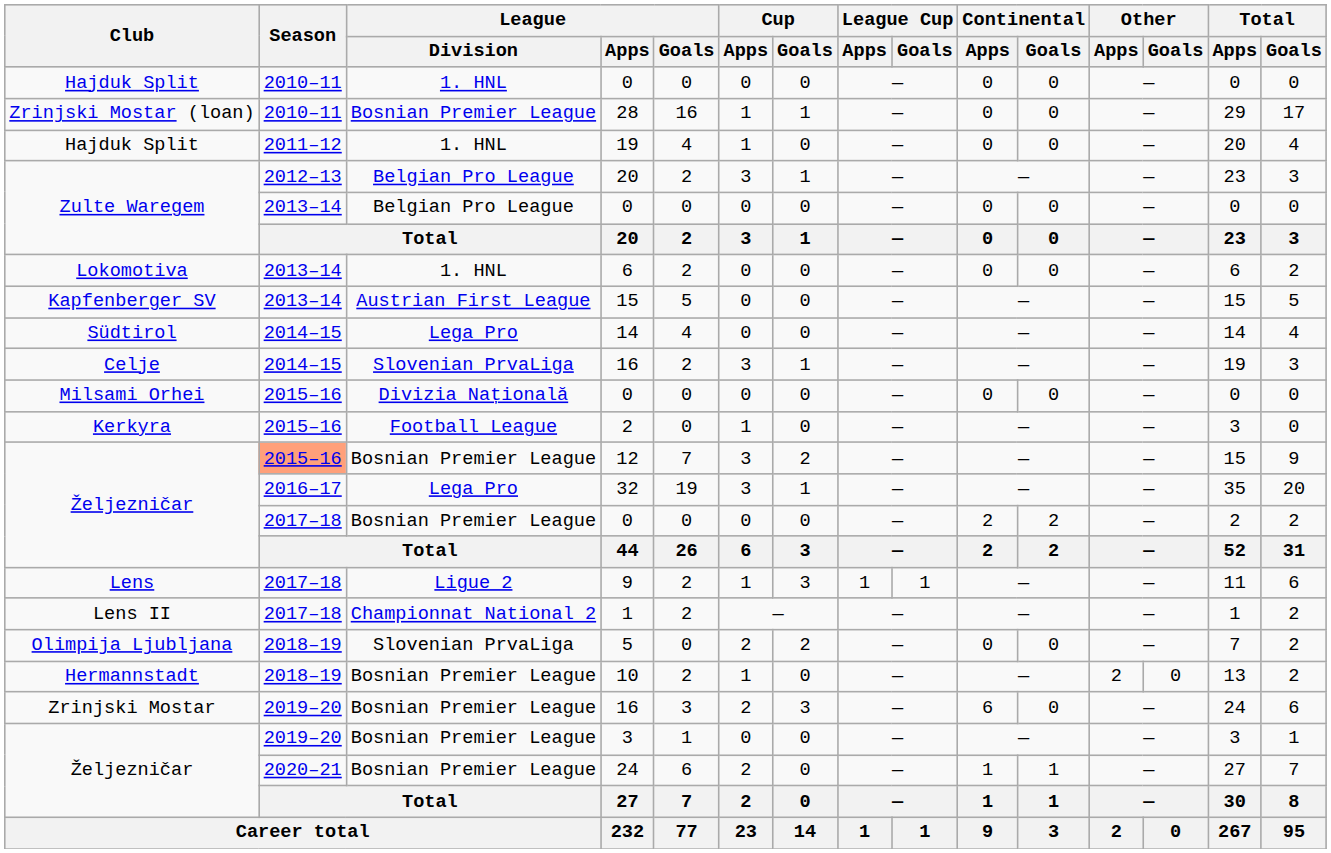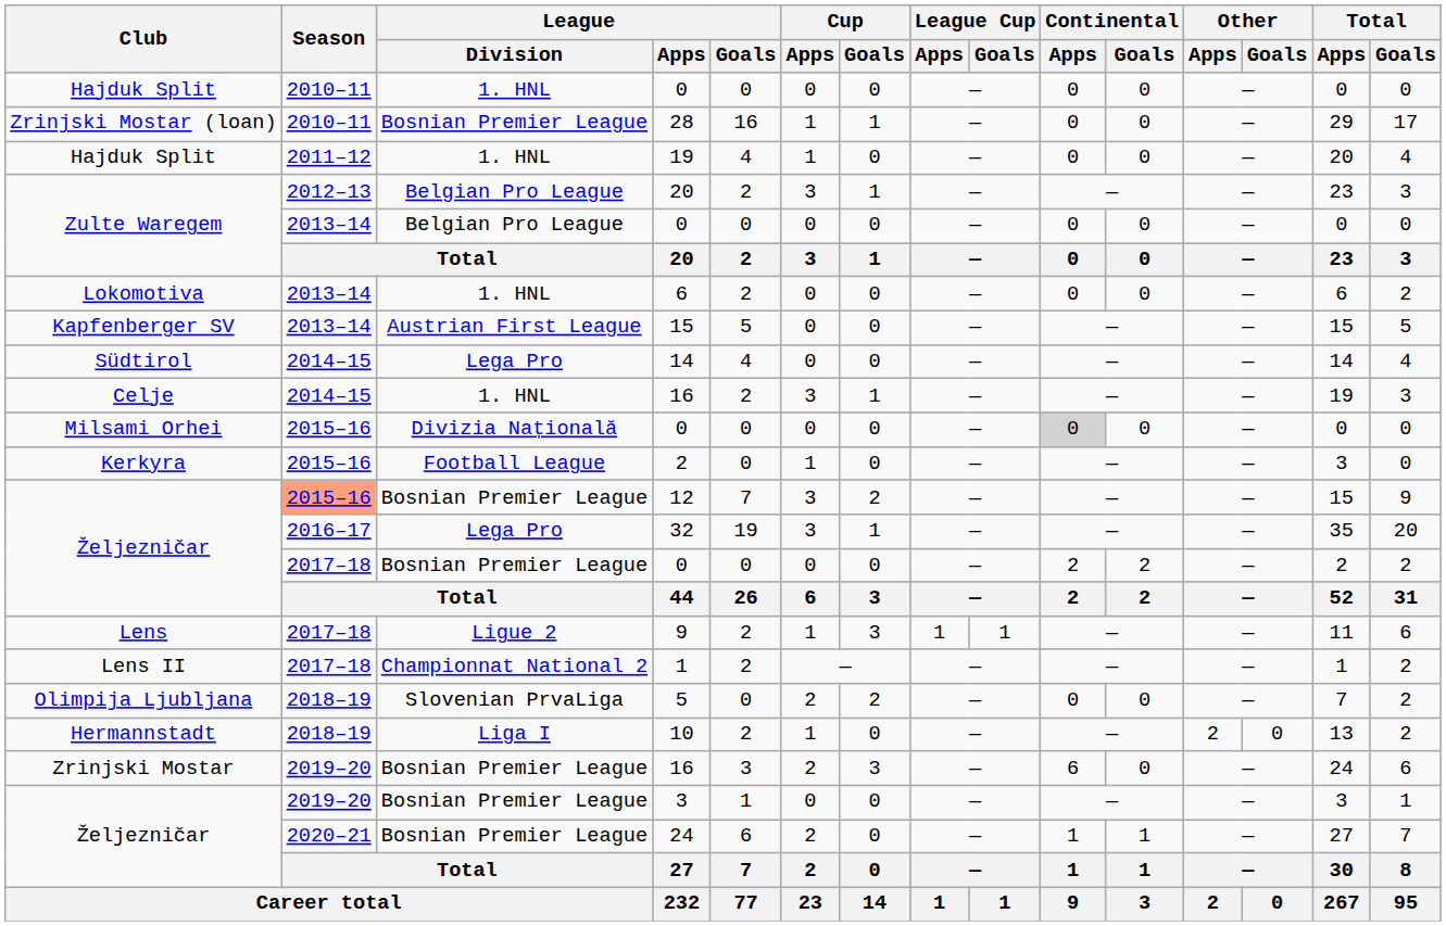 <table class=wikitable style="text-align: center;font-size:90%">
 <tr>
 <th rowspan=2>Club</th>
 <th rowspan=2>Season</th>
 <th colspan=3>League</th>
 <th colspan=2>Cup</th>
 <th colspan=2>League Cup</th>
 <th colspan=2>Continental</th>
 <th colspan=2>Other</th>
 <th colspan=2>Total</th>
 </tr>
 <tr>
 <th>Division</th>
 <th>Apps</th>
 <th>Goals</th>
 <th>Apps</th>
 <th>Goals</th>
 <th>Apps</th>
 <th>Goals</th>
 <th>Apps</th>
 <th>Goals</th>
 <th>Apps</th>
 <th>Goals</th>
 <th>Apps</th>
 <th>Goals</th>
 </tr>
 <tr>
 <td><a href='#'>Hajduk Split</a></td>
 <td><a href='#'>2010–11</a></td>
 <td><a href='#'>1. HNL</a></td>
 <td>0</td>
 <td>0</td>
 <td>0</td>
 <td>0</td>
 <td colspan=2>—</td>
 <td>0</td>
 <td>0</td>
 <td colspan=2>—</td>
 <td>0</td>
 <td>0</td>
 </tr>
 <tr>
 <td><a href='#'>Zrinjski Mostar</a> (loan)</td>
 <td><a href='#'>2010–11</a></td>
 <td><a href='#'>Bosnian Premier League</a></td>
 <td>28</td>
 <td>16</td>
 <td>1</td>
 <td>1</td>
 <td colspan=2>—</td>
 <td>0</td>
 <td>0</td>
 <td colspan=2>—</td>
 <td>29</td>
 <td>17</td>
 </tr>
 <tr>
 <td>Hajduk Split</td>
 <td><a href='#'>2011–12</a></td>
 <td>1. HNL</td>
 <td>19</td>
 <td>4</td>
 <td>1</td>
 <td>0</td>
 <td colspan=2>—</td>
 <td>0</td>
 <td>0</td>
 <td colspan=2>—</td>
 <td>20</td>
 <td>4</td>
 </tr>
 <tr>
 <td rowspan=3><a href='#'>Zulte Waregem</a></td>
 <td><a href='#'>2012–13</a></td>
 <td><a href='#'>Belgian Pro League</a></td>
 <td>20</td>
 <td>2</td>
 <td>3</td>
 <td>1</td>
 <td colspan=2>—</td>
 <td colspan=2>—</td>
 <td colspan=2>—</td>
 <td>23</td>
 <td>3</td>
 </tr>
 <tr>
 <td><a href='#'>2013–14</a></td>
 <td>Belgian Pro League</td>
 <td>0</td>
 <td>0</td>
 <td>0</td>
 <td>0</td>
 <td colspan=2>—</td>
 <td>0</td>
 <td>0</td>
 <td colspan=2>—</td>
 <td>0</td>
 <td>0</td>
 </tr>
 <tr>
 <th colspan=2>Total</th>
 <th>20</th>
 <th>2</th>
 <th>3</th>
 <th>1</th>
 <th colspan=2>—</th>
 <th>0</th>
 <th>0</th>
 <th colspan=2>—</th>
 <th>23</th>
 <th>3</th>
 </tr>
 <tr>
 <td><a href='#'>Lokomotiva</a></td>
 <td><a href='#'>2013–14</a></td>
 <td>1. HNL</td>
 <td>6</td>
 <td>2</td>
 <td>0</td>
 <td>0</td>
 <td colspan=2>—</td>
 <td>0</td>
 <td>0</td>
 <td colspan=2>—</td>
 <td>6</td>
 <td>2</td>
 </tr>
 <tr>
 <td><a href='#'>Kapfenberger SV</a></td>
 <td><a href='#'>2013–14</a></td>
 <td><a href='#'>Austrian First League</a></td>
 <td>15</td>
 <td>5</td>
 <td>0</td>
 <td>0</td>
 <td colspan=2>—</td>
 <td colspan=2>—</td>
 <td colspan=2>—</td>
 <td>15</td>
 <td>5</td>
 </tr>
 <tr>
 <td><a href='#'>Südtirol</a></td>
 <td><a href='#'>2014–15</a></td>
 <td><a href='#'>Lega Pro</a></td>
 <td>14</td>
 <td>4</td>
 <td>0</td>
 <td>0</td>
 <td colspan=2>—</td>
 <td colspan=2>—</td>
 <td colspan=2>—</td>
 <td>14</td>
 <td>4</td>
 </tr>
 <tr>
 <td><a href='#'>Celje</a></td>
 <td><a href='#'>2014–15</a></td>
-<td><a href='#'>Slovenian PrvaLiga</a></td>
+<td>1. HNL</td>
 <td>16</td>
 <td>2</td>
 <td>3</td>
 <td>1</td>
 <td colspan=2>—</td>
 <td colspan=2>—</td>
 <td colspan=2>—</td>
 <td>19</td>
 <td>3</td>
 </tr>
 <tr>
 <td><a href='#'>Milsami Orhei</a></td>
 <td><a href='#'>2015–16</a></td>
 <td><a href='#'>Divizia Națională</a></td>
 <td>0</td>
 <td>0</td>
 <td>0</td>
 <td>0</td>
 <td colspan=2>—</td>
-<td>0</td>
+<td style="background: lightgrey;">0</td>
 <td>0</td>
 <td colspan=2>—</td>
 <td>0</td>
 <td>0</td>
 </tr>
 <tr>
 <td><a href='#'>Kerkyra</a></td>
 <td><a href='#'>2015–16</a></td>
 <td><a href='#'>Football League</a></td>
 <td>2</td>
 <td>0</td>
 <td>1</td>
 <td>0</td>
 <td colspan=2>—</td>
 <td colspan=2>—</td>
 <td colspan=2>—</td>
 <td>3</td>
 <td>0</td>
 </tr>
 <tr>
 <td rowspan=4><a href='#'>Željezničar</a></td>
 <td style="background: lightsalmon;"><a href='#'>2015–16</a></td>
 <td>Bosnian Premier League</td>
 <td>12</td>
 <td>7</td>
 <td>3</td>
 <td>2</td>
 <td colspan=2>—</td>
 <td colspan=2>—</td>
 <td colspan=2>—</td>
 <td>15</td>
 <td>9</td>
 </tr>
 <tr>
 <td><a href='#'>2016–17</a></td>
 <td><a href='#'>Lega Pro</a></td>
 <td>32</td>
 <td>19</td>
 <td>3</td>
 <td>1</td>
 <td colspan=2>—</td>
 <td colspan=2>—</td>
 <td colspan=2>—</td>
 <td>35</td>
 <td>20</td>
 </tr>
 <tr>
 <td><a href='#'>2017–18</a></td>
 <td>Bosnian Premier League</td>
 <td>0</td>
 <td>0</td>
 <td>0</td>
 <td>0</td>
 <td colspan=2>—</td>
 <td>2</td>
 <td>2</td>
 <td colspan=2>—</td>
 <td>2</td>
 <td>2</td>
 </tr>
 <tr>
 <th colspan=2>Total</th>
 <th>44</th>
 <th>26</th>
 <th>6</th>
 <th>3</th>
 <th colspan=2>—</th>
 <th>2</th>
 <th>2</th>
 <th colspan=2>—</th>
 <th>52</th>
 <th>31</th>
 </tr>
 <tr>
 <td><a href='#'>Lens</a></td>
 <td><a href='#'>2017–18</a></td>
 <td><a href='#'>Ligue 2</a></td>
 <td>9</td>
 <td>2</td>
 <td>1</td>
 <td>3</td>
 <td>1</td>
 <td>1</td>
 <td colspan=2>—</td>
 <td colspan=2>—</td>
 <td>11</td>
 <td>6</td>
 </tr>
 <tr>
 <td>Lens II</td>
 <td><a href='#'>2017–18</a></td>
 <td><a href='#'>Championnat National 2</a></td>
 <td>1</td>
 <td>2</td>
 <td colspan=2>—</td>
 <td colspan=2>—</td>
 <td colspan=2>—</td>
 <td colspan=2>—</td>
 <td>1</td>
 <td>2</td>
 </tr>
 <tr>
 <td><a href='#'>Olimpija Ljubljana</a></td>
 <td><a href='#'>2018–19</a></td>
 <td>Slovenian PrvaLiga</td>
 <td>5</td>
 <td>0</td>
 <td>2</td>
 <td>2</td>
 <td colspan=2>—</td>
 <td>0</td>
 <td>0</td>
 <td colspan=2>—</td>
 <td>7</td>
 <td>2</td>
 </tr>
 <tr>
 <td><a href='#'>Hermannstadt</a></td>
 <td><a href='#'>2018–19</a></td>
-<td>Bosnian Premier League</td>
+<td><a href='#'>Liga I</a></td>
 <td>10</td>
 <td>2</td>
 <td>1</td>
 <td>0</td>
 <td colspan=2>—</td>
 <td colspan=2>—</td>
 <td>2</td>
 <td>0</td>
 <td>13</td>
 <td>2</td>
 </tr>
 <tr>
 <td>Zrinjski Mostar</td>
 <td><a href='#'>2019–20</a></td>
 <td>Bosnian Premier League</td>
 <td>16</td>
 <td>3</td>
 <td>2</td>
 <td>3</td>
 <td colspan=2>—</td>
 <td>6</td>
 <td>0</td>
 <td colspan=2>—</td>
 <td>24</td>
 <td>6</td>
 </tr>
 <tr>
 <td rowspan=3>Željezničar</td>
 <td><a href='#'>2019–20</a></td>
 <td>Bosnian Premier League</td>
 <td>3</td>
 <td>1</td>
 <td>0</td>
 <td>0</td>
 <td colspan=2>—</td>
 <td colspan=2>—</td>
 <td colspan=2>—</td>
 <td>3</td>
 <td>1</td>
 </tr>
 <tr>
 <td><a href='#'>2020–21</a></td>
 <td>Bosnian Premier League</td>
 <td>24</td>
 <td>6</td>
 <td>2</td>
 <td>0</td>
 <td colspan=2>—</td>
 <td>1</td>
 <td>1</td>
 <td colspan=2>—</td>
 <td>27</td>
 <td>7</td>
 </tr>
 <tr>
 <th colspan=2>Total</th>
 <th>27</th>
 <th>7</th>
 <th>2</th>
 <th>0</th>
 <th colspan=2>—</th>
 <th>1</th>
 <th>1</th>
 <th colspan=2>—</th>
 <th>30</th>
 <th>8</th>
 </tr>
 <tr>
 <th colspan=3>Career total</th>
 <th>232</th>
 <th>77</th>
 <th>23</th>
 <th>14</th>
 <th>1</th>
 <th>1</th>
 <th>9</th>
 <th>3</th>
 <th>2</th>
 <th>0</th>
 <th>267</th>
 <th>95</th>
 </tr>
 </table>
